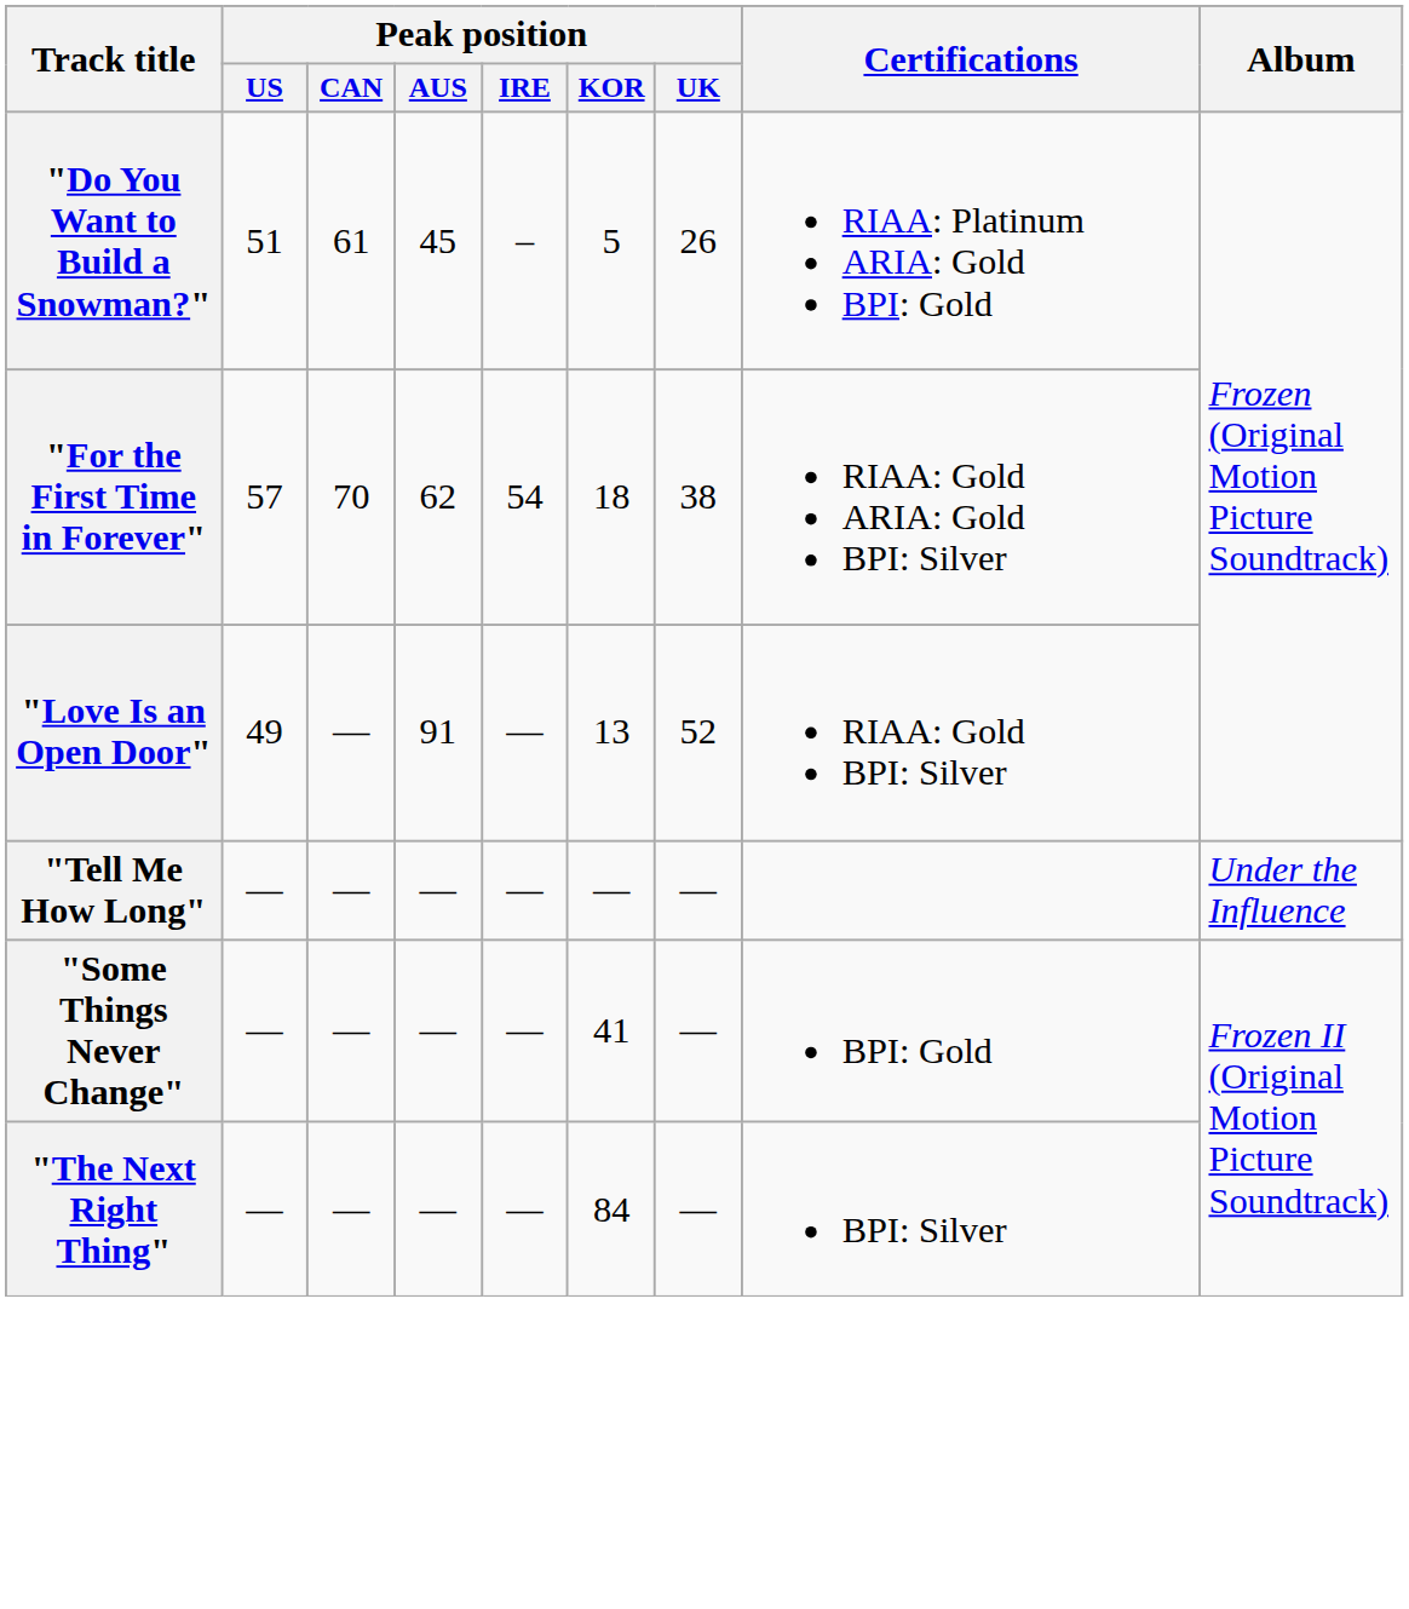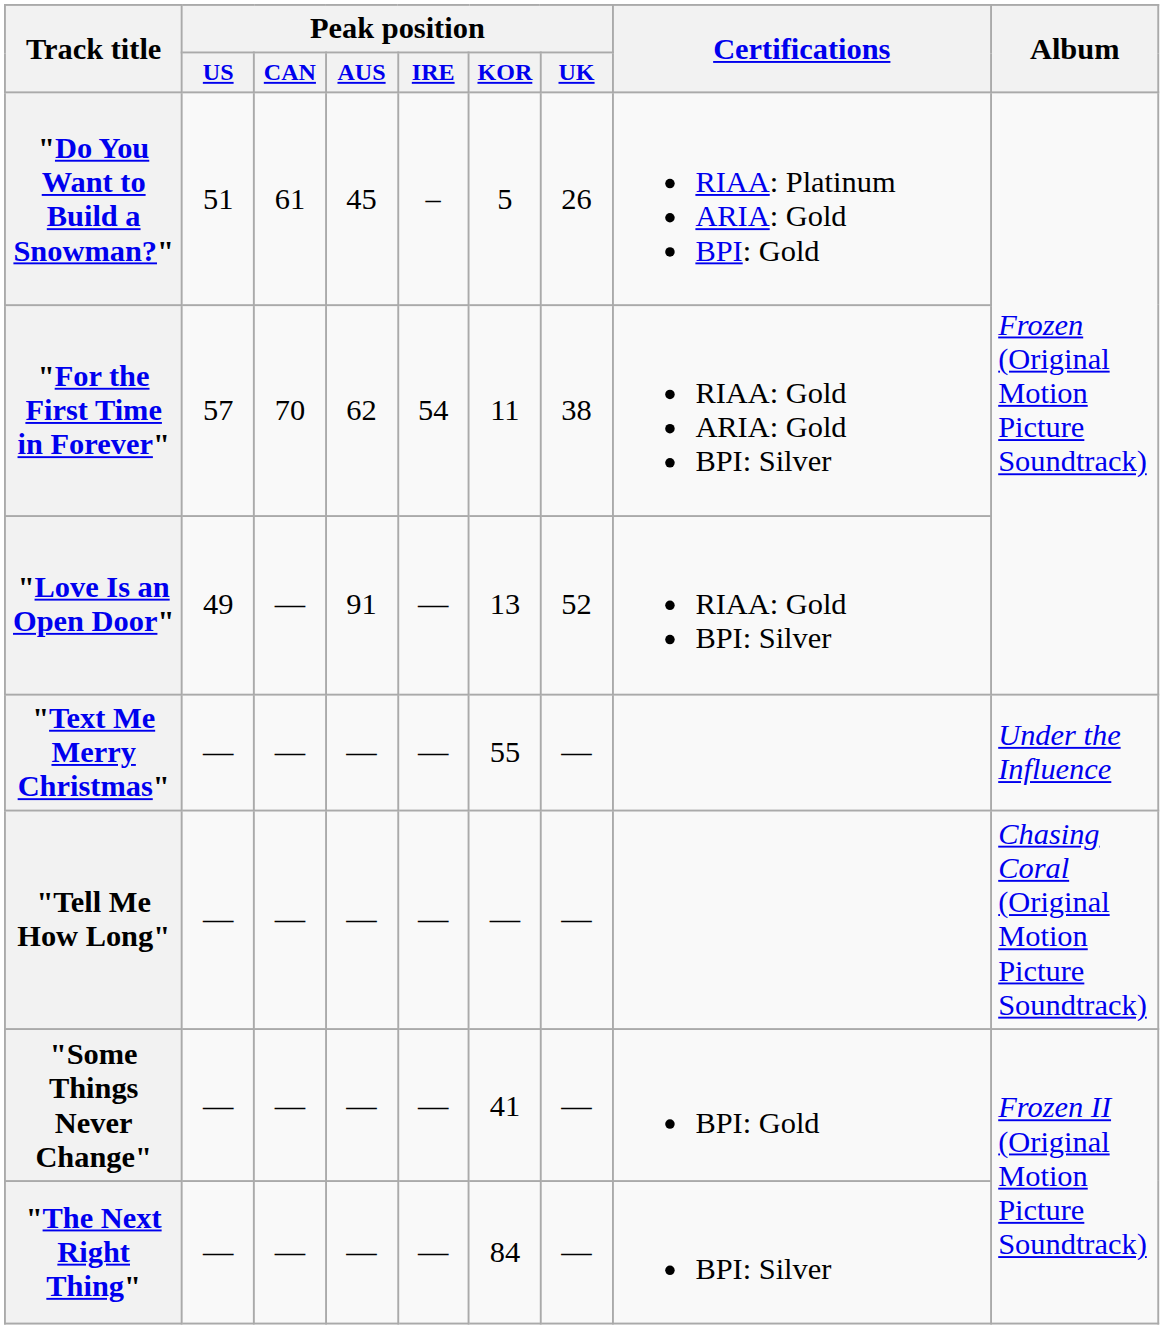 <table class="wikitable">
 <tr>
 <th scope="col" rowspan="2">Track title</th>
 <th scope="colgroup" colspan="6">Peak position</th>
 <th scope="col" rowspan="2" scope="col" style="width:12em;"><a href='#'>Certifications</a></th>
 <th scope="col" rowspan="2" scope="col">Album</th>
 </tr>
 <tr style="font-size:smaller;">
 <th scope="col" style="width:2.5em;font-size:95%;"><a href='#'>US</a><br></th>
 <th scope="col" style="width:2.5em;font-size:95%;"><a href='#'>CAN</a><br></th>
 <th scope="col" style="width:2.5em;font-size:95%;"><a href='#'>AUS</a><br></th>
 <th scope="col" style="width:2.5em;font-size:95%;"><a href='#'>IRE</a><br></th>
 <th scope="col" style="width:2.5em;font-size:95%;"><a href='#'>KOR</a><br></th>
 <th scope="col" style="width:2.5em;font-size:95%;"><a href='#'>UK</a><br></th>
 </tr>
 <tr>
 <th scope="row">"<a href='#'>Do You Want to Build a Snowman?</a>"<br></th>
 <td style="text-align:center;">51</td>
 <td style="text-align:center;">61</td>
 <td style="text-align:center;">45</td>
 <td style="text-align:center;">–</td>
 <td style="text-align:center;">5</td>
 <td style="text-align:center;">26</td>
 <td style="text-align:left;"><br><ul><li><a href='#'>RIAA</a>: Platinum</li><li><a href='#'>ARIA</a>: Gold</li><li><a href='#'>BPI</a>: Gold</li></ul></td>
 <td rowspan="3"><a href='#'><em>Frozen</em> (Original Motion Picture Soundtrack)</a></td>
 </tr>
 <tr>
 <th scope="row">"<a href='#'>For the First Time in Forever</a>"<br></th>
 <td style="text-align:center;">57</td>
 <td style="text-align:center;">70</td>
 <td style="text-align:center;">62</td>
 <td style="text-align:center;">54</td>
-<td style="text-align:center;">18</td>
+<td style="text-align:center;">11</td>
 <td style="text-align:center;">38</td>
 <td><br><ul><li>RIAA: Gold</li><li>ARIA: Gold</li><li>BPI: Silver</li></ul></td>
 </tr>
 <tr>
 <th scope="row">"<a href='#'>Love Is an Open Door</a>"<br></th>
 <td style="text-align:center;">49</td>
 <td style="text-align:center;">—</td>
 <td style="text-align:center;">91</td>
 <td style="text-align:center;">—</td>
 <td style="text-align:center;">13</td>
 <td style="text-align:center;">52</td>
 <td><br><ul><li>RIAA: Gold</li><li>BPI: Silver</li></ul></td>
 </tr>
 <tr>
+<th scope="row">"<a href='#'>Text Me Merry Christmas</a>"<br></th>
+<td style="text-align:center;">—</td>
+<td style="text-align:center;">—</td>
+<td style="text-align:center;">—</td>
+<td style="text-align:center;">—</td>
+<td style="text-align:center;">55</td>
+<td style="text-align:center;">—</td>
+<td></td>
+<td><em><a href='#'>Under the Influence</a></em></td>
+</tr>
+<tr>
 <th scope="row">"Tell Me How Long"</th>
 <td style="text-align:center;">—</td>
 <td style="text-align:center;">—</td>
 <td style="text-align:center;">—</td>
 <td style="text-align:center;">—</td>
 <td style="text-align:center;">—</td>
 <td style="text-align:center;">—</td>
 <td></td>
-<td><em><a href='#'>Under the Influence</a></em></td>
+<td><a href='#'><em>Chasing Coral</em> (Original Motion Picture Soundtrack)</a></td>
 </tr>
 <tr>
 <th scope="row">"Some Things Never Change"<br></th>
 <td style="text-align:center;">—</td>
 <td style="text-align:center;">—</td>
 <td style="text-align:center;">—</td>
 <td style="text-align:center;">—</td>
 <td style="text-align:center;">41</td>
 <td style="text-align:center;">—</td>
 <td><br><ul><li>BPI: Gold</li></ul></td>
 <td rowspan="2"><a href='#'><em>Frozen II</em> (Original Motion Picture Soundtrack)</a></td>
 </tr>
 <tr>
 <th scope="row">"<a href='#'>The Next Right Thing</a>"</th>
 <td style="text-align:center;">—</td>
 <td style="text-align:center;">—</td>
 <td style="text-align:center;">—</td>
 <td style="text-align:center;">—</td>
 <td style="text-align:center;">84</td>
 <td style="text-align:center;">—</td>
 <td><br><ul><li>BPI: Silver</li></ul></td>
 </tr>
 </table>
